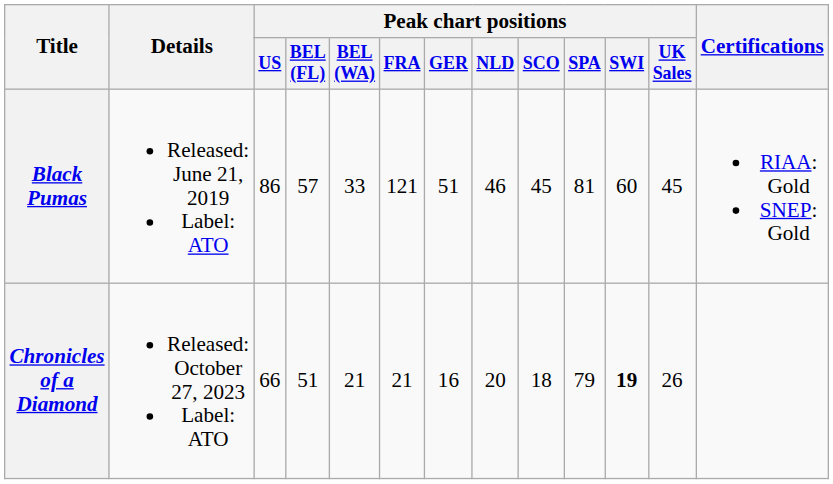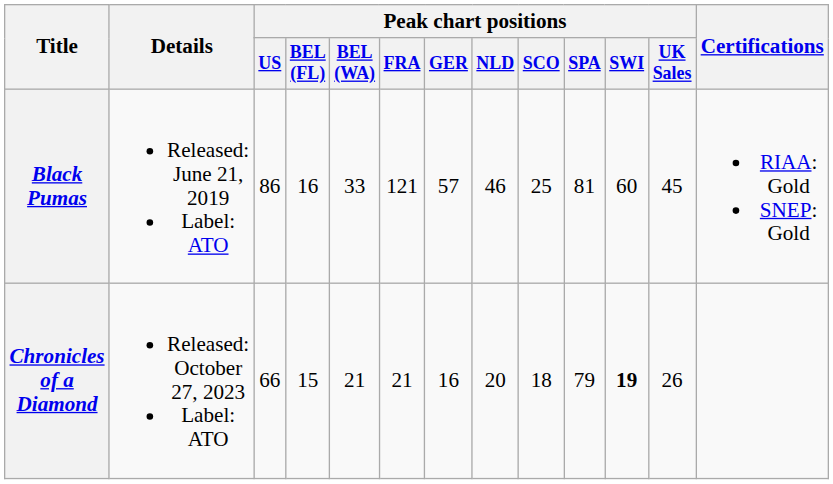 <table class="wikitable plainrowheaders" style="text-align:center;">
 <tr>
 <th scope="col" rowspan="2">Title</th>
 <th scope="col" rowspan="2">Details</th>
 <th scope="col" colspan="10">Peak chart positions</th>
 <th scope="col" rowspan="2"><a href='#'>Certifications</a></th>
 </tr>
 <tr>
 <th scope="col" style="width:2.7em;font-size:85%;"><a href='#'>US</a><br></th>
 <th scope="col" style="width:2.7em;font-size:85%;"><a href='#'>BEL<br>(FL)</a><br></th>
 <th scope="col" style="width:2.7em;font-size:85%;"><a href='#'>BEL<br>(WA)</a><br></th>
 <th scope="col" style="width:2.7em;font-size:85%;"><a href='#'>FRA</a><br></th>
 <th scope="col" style="width:2.7em;font-size:85%;"><a href='#'>GER</a><br></th>
 <th scope="col" style="width:2.7em;font-size:85%;"><a href='#'>NLD</a><br></th>
 <th scope="col" style="width:2.7em;font-size:85%;"><a href='#'>SCO</a><br></th>
 <th scope="col" style="width:2.7em;font-size:85%;"><a href='#'>SPA</a><br></th>
 <th scope="col" style="width:2.7em;font-size:85%;"><a href='#'>SWI</a><br></th>
 <th scope="col" style="width:2.7em;font-size:85%;"><a href='#'>UK<br>Sales</a><br></th>
 </tr>
 <tr>
 <th scope="row"><em><a href='#'>Black Pumas</a></em></th>
 <td><br><ul><li>Released: June 21, 2019</li><li>Label: <a href='#'>ATO</a></li></ul></td>
 <td>86</td>
-<td>57</td>
+<td>16</td>
 <td>33</td>
 <td>121</td>
-<td>51</td>
+<td>57</td>
 <td>46</td>
-<td>45</td>
+<td>25</td>
 <td>81</td>
 <td>60</td>
 <td>45</td>
 <td><br><ul><li><a href='#'>RIAA</a>: Gold</li><li><a href='#'>SNEP</a>: Gold</li></ul></td>
 </tr>
 <tr>
 <th scope="row"><em><a href='#'>Chronicles of a Diamond</a></em></th>
 <td><br><ul><li>Released: October 27, 2023</li><li>Label: ATO</li></ul></td>
 <td>66</td>
-<td>51</td>
+<td>15</td>
 <td>21</td>
 <td>21</td>
 <td>16</td>
 <td>20</td>
 <td>18</td>
 <td>79</td>
 <td><strong>19</strong></td>
 <td>26</td>
 <td></td>
 </tr>
 </table>
